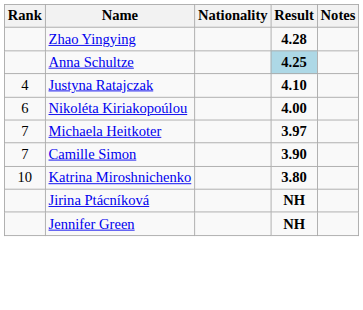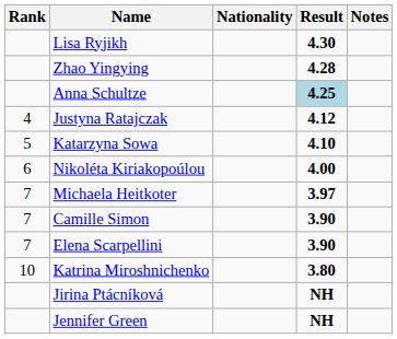 <table class="wikitable sortable" style="text-align:center">
 <tr>
 <th>Rank</th>
 <th>Name</th>
 <th>Nationality</th>
 <th>Result</th>
 <th>Notes</th>
+</tr>
+<tr>
+<td></td>
+<td align=left><a href='#'>Lisa Ryjikh</a></td>
+<td align=left></td>
+<td><strong>4.30</strong></td>
+<td></td>
 </tr>
 <tr>
 <td></td>
 <td align=left><a href='#'>Zhao Yingying</a></td>
 <td align=left></td>
 <td><strong>4.28</strong></td>
 <td></td>
 </tr>
 <tr>
 <td></td>
 <td align=left><a href='#'>Anna Schultze</a></td>
 <td align=left></td>
 <td style="background: lightblue;"><strong>4.25</strong></td>
 <td></td>
 </tr>
 <tr>
 <td>4</td>
 <td align=left><a href='#'>Justyna Ratajczak</a></td>
+<td align=left></td>
+<td><strong>4.12</strong></td>
+<td></td>
+</tr>
+<tr>
+<td>5</td>
+<td align=left><a href='#'>Katarzyna Sowa</a></td>
 <td align=left></td>
 <td><strong>4.10</strong></td>
 <td></td>
 </tr>
 <tr>
 <td>6</td>
 <td align=left><a href='#'>Nikoléta Kiriakopoúlou</a></td>
 <td align=left></td>
 <td><strong>4.00</strong></td>
 <td></td>
 </tr>
 <tr>
 <td>7</td>
 <td align=left><a href='#'>Michaela Heitkoter</a></td>
 <td align=left></td>
 <td><strong>3.97</strong></td>
 <td></td>
 </tr>
 <tr>
 <td>7</td>
 <td align=left><a href='#'>Camille Simon</a></td>
 <td align=left></td>
 <td><strong>3.90</strong></td>
 <td></td>
 </tr>
 <tr>
+<td>7</td>
+<td align=left><a href='#'>Elena Scarpellini</a></td>
+<td align=left></td>
+<td><strong>3.90</strong></td>
+<td></td>
+</tr>
+<tr>
 <td>10</td>
 <td align=left><a href='#'>Katrina Miroshnichenko</a></td>
 <td align=left></td>
 <td><strong>3.80</strong></td>
 <td></td>
 </tr>
 <tr>
 <td></td>
 <td align=left><a href='#'>Jirina Ptácníková</a></td>
 <td align=left></td>
 <td><strong>NH</strong></td>
 <td></td>
 </tr>
 <tr>
 <td></td>
 <td align=left><a href='#'>Jennifer Green</a></td>
 <td align=left></td>
 <td><strong>NH</strong></td>
 <td></td>
 </tr>
 </table>
